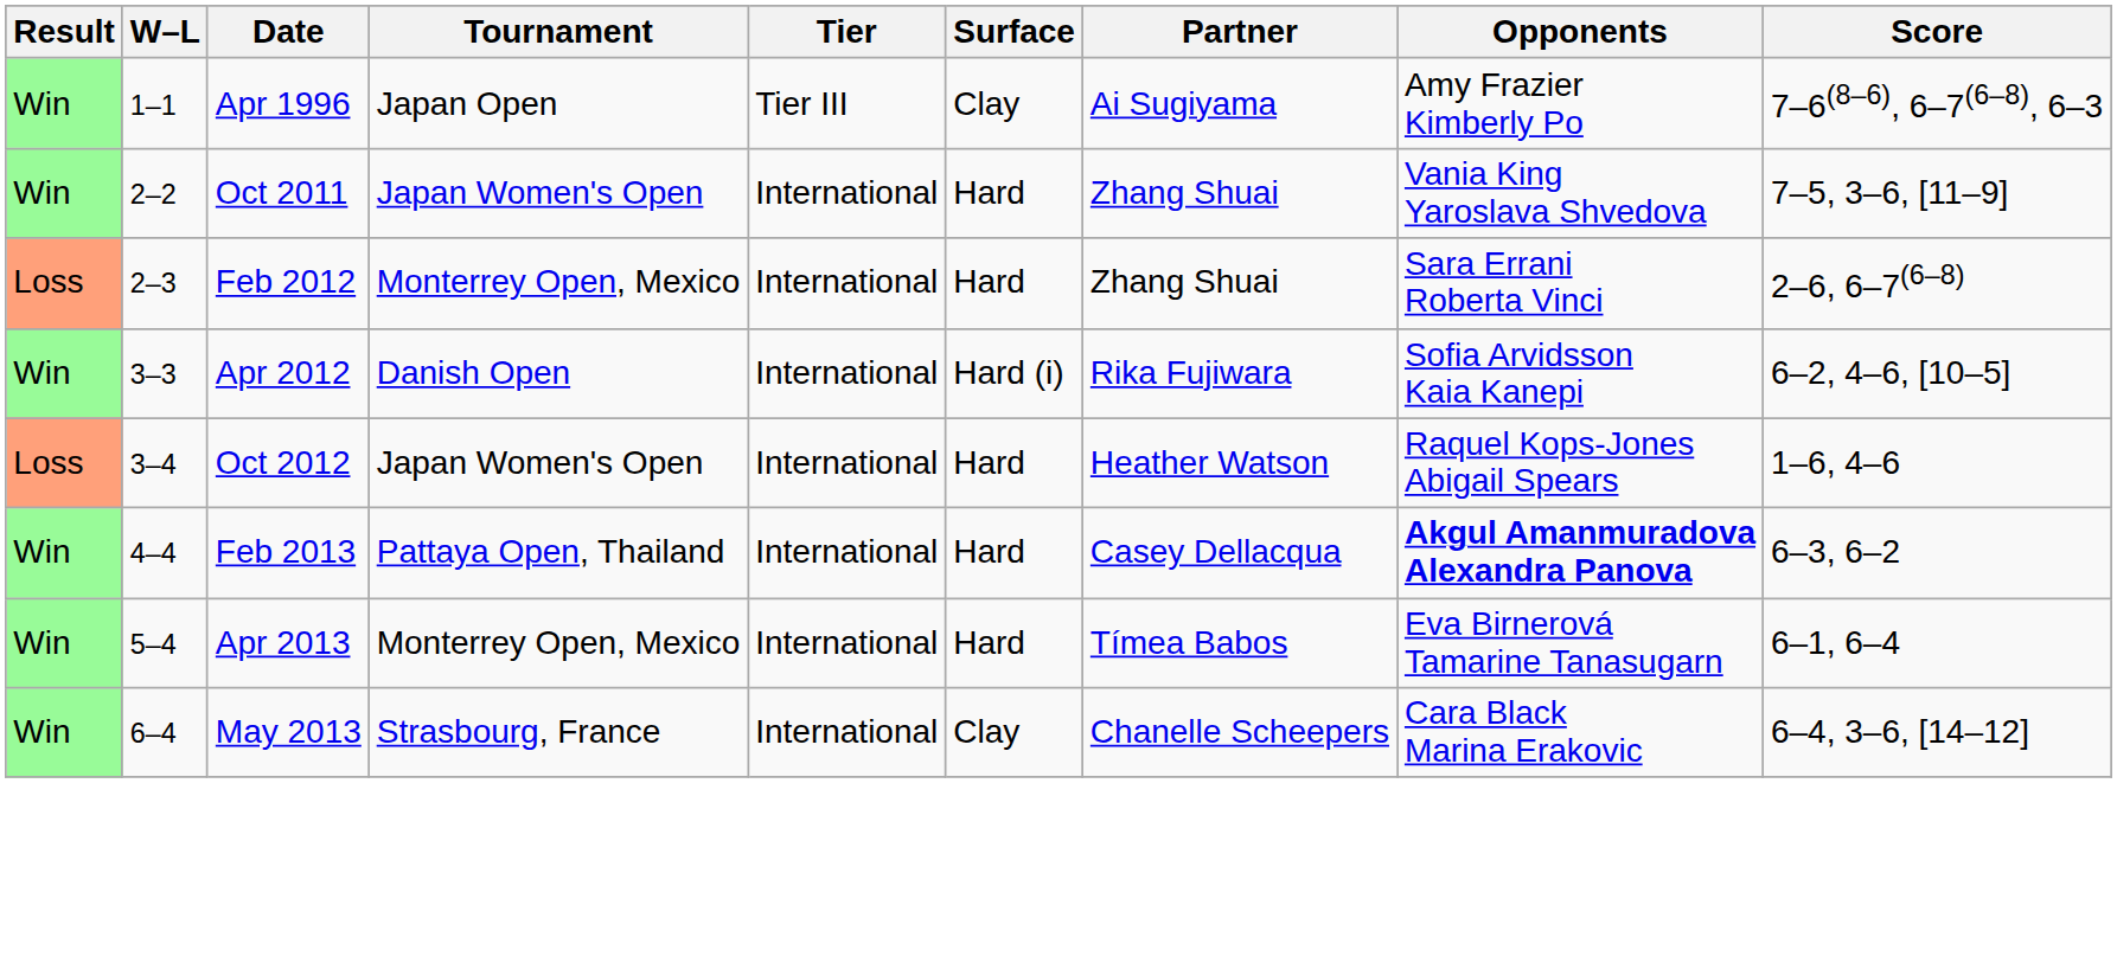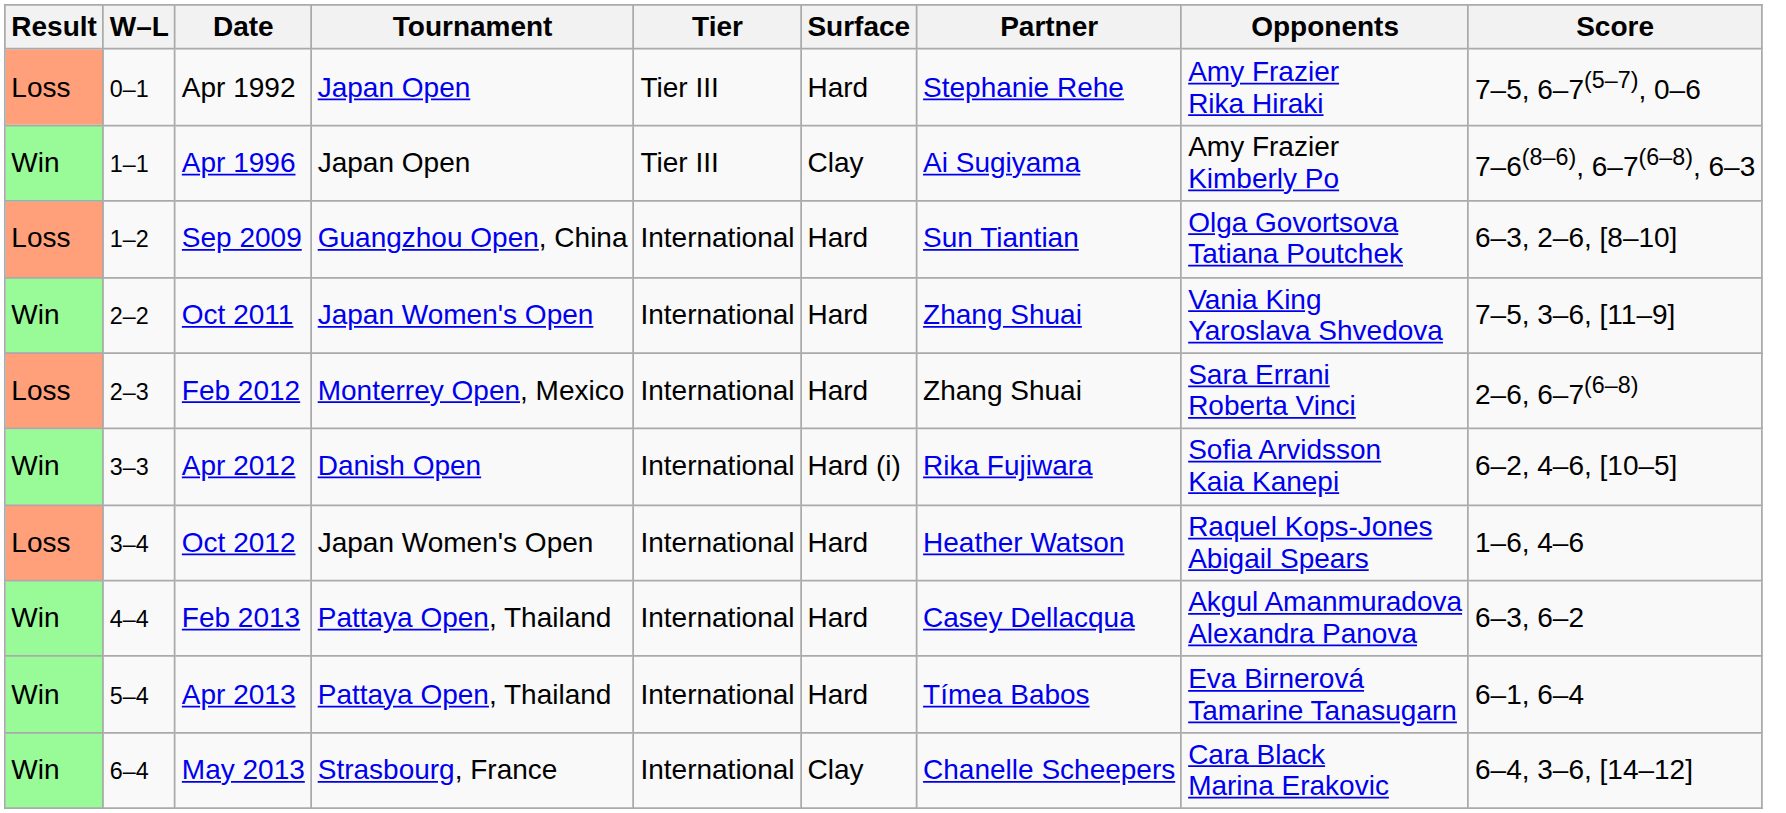 <table class="sortable wikitable">
 <tr>
 <th>Result</th>
 <th class=unsortable>W–L</th>
 <th>Date</th>
 <th>Tournament</th>
 <th>Tier</th>
 <th>Surface</th>
 <th>Partner</th>
 <th>Opponents</th>
 <th class="unsortable">Score</th>
 </tr>
 <tr>
+<td style="background:#ffa07a;">Loss</td>
+<td><small>0–1</small></td>
+<td>Apr 1992</td>
+<td><a href='#'>Japan Open</a></td>
+<td>Tier III</td>
+<td>Hard</td>
+<td> <a href='#'>Stephanie Rehe</a></td>
+<td> <a href='#'>Amy Frazier</a> <br>  <a href='#'>Rika Hiraki</a></td>
+<td>7–5, 6–7<sup>(5–7)</sup>, 0–6</td>
+</tr>
+<tr>
 <td style="background:#98fb98;">Win</td>
 <td><small>1–1</small></td>
 <td><a href='#'>Apr 1996</a></td>
 <td>Japan Open</td>
 <td>Tier III</td>
 <td>Clay</td>
 <td> <a href='#'>Ai Sugiyama</a></td>
 <td> Amy Frazier <br>  <a href='#'>Kimberly Po</a></td>
 <td>7–6<sup>(8–6)</sup>, 6–7<sup>(6–8)</sup>, 6–3</td>
+</tr>
+<tr>
+<td style="background:#ffa07a;">Loss</td>
+<td><small>1–2</small></td>
+<td><a href='#'>Sep 2009</a></td>
+<td><a href='#'>Guangzhou Open</a>, China</td>
+<td>International</td>
+<td>Hard</td>
+<td> <a href='#'>Sun Tiantian</a></td>
+<td> <a href='#'>Olga Govortsova</a> <br>  <a href='#'>Tatiana Poutchek</a></td>
+<td>6–3, 2–6, [8–10]</td>
 </tr>
 <tr>
 <td style="background:#98fb98;">Win</td>
 <td><small>2–2</small></td>
 <td><a href='#'>Oct 2011</a></td>
 <td><a href='#'>Japan Women's Open</a></td>
 <td>International</td>
 <td>Hard</td>
 <td> <a href='#'>Zhang Shuai</a></td>
 <td> <a href='#'>Vania King</a> <br>  <a href='#'>Yaroslava Shvedova</a></td>
 <td>7–5, 3–6, [11–9]</td>
 </tr>
 <tr>
 <td style="background:#ffa07a;">Loss</td>
 <td><small>2–3</small></td>
 <td><a href='#'>Feb 2012</a></td>
 <td><a href='#'>Monterrey Open</a>, Mexico</td>
 <td>International</td>
 <td>Hard</td>
 <td> Zhang Shuai</td>
 <td> <a href='#'>Sara Errani</a> <br>  <a href='#'>Roberta Vinci</a></td>
 <td>2–6, 6–7<sup>(6–8)</sup></td>
 </tr>
 <tr>
 <td style="background:#98fb98;">Win</td>
 <td><small>3–3</small></td>
 <td><a href='#'>Apr 2012</a></td>
 <td><a href='#'>Danish Open</a></td>
 <td>International</td>
 <td>Hard (i)</td>
 <td> <a href='#'>Rika Fujiwara</a></td>
 <td> <a href='#'>Sofia Arvidsson</a> <br>  <a href='#'>Kaia Kanepi</a></td>
 <td>6–2, 4–6, [10–5]</td>
 </tr>
 <tr>
 <td style="background:#ffa07a;">Loss</td>
 <td><small>3–4</small></td>
 <td><a href='#'>Oct 2012</a></td>
 <td>Japan Women's Open</td>
 <td>International</td>
 <td>Hard</td>
 <td> <a href='#'>Heather Watson</a></td>
 <td> <a href='#'>Raquel Kops-Jones</a> <br>  <a href='#'>Abigail Spears</a></td>
 <td>1–6, 4–6</td>
 </tr>
 <tr>
 <td style="background:#98fb98;">Win</td>
 <td><small>4–4</small></td>
 <td><a href='#'>Feb 2013</a></td>
 <td><a href='#'>Pattaya Open</a>, Thailand</td>
 <td>International</td>
 <td>Hard</td>
 <td> <a href='#'>Casey Dellacqua</a></td>
-<td><strong> <a href='#'>Akgul Amanmuradova</a> <br>  <a href='#'>Alexandra Panova</a></strong></td>
+<td> <a href='#'>Akgul Amanmuradova</a> <br>  <a href='#'>Alexandra Panova</a></td>
 <td>6–3, 6–2</td>
 </tr>
 <tr>
 <td style="background:#98fb98;">Win</td>
 <td><small>5–4</small></td>
 <td><a href='#'>Apr 2013</a></td>
-<td>Monterrey Open, Mexico</td>
+<td><a href='#'>Pattaya Open</a>, Thailand</td>
 <td>International</td>
 <td>Hard</td>
 <td> <a href='#'>Tímea Babos</a></td>
 <td> <a href='#'>Eva Birnerová</a> <br>  <a href='#'>Tamarine Tanasugarn</a></td>
 <td>6–1, 6–4</td>
 </tr>
 <tr>
 <td style="background:#98fb98;">Win</td>
 <td><small>6–4</small></td>
 <td><a href='#'>May 2013</a></td>
 <td><a href='#'>Strasbourg</a>, France</td>
 <td>International</td>
 <td>Clay</td>
 <td> <a href='#'>Chanelle Scheepers</a></td>
 <td> <a href='#'>Cara Black</a> <br>  <a href='#'>Marina Erakovic</a></td>
 <td>6–4, 3–6, [14–12]</td>
 </tr>
 </table>
